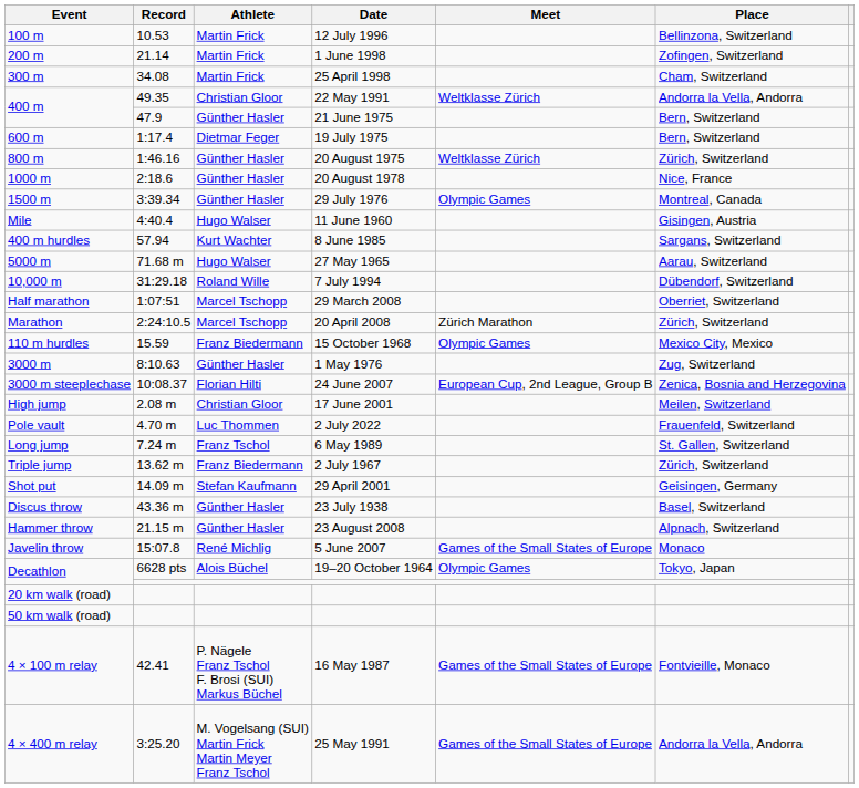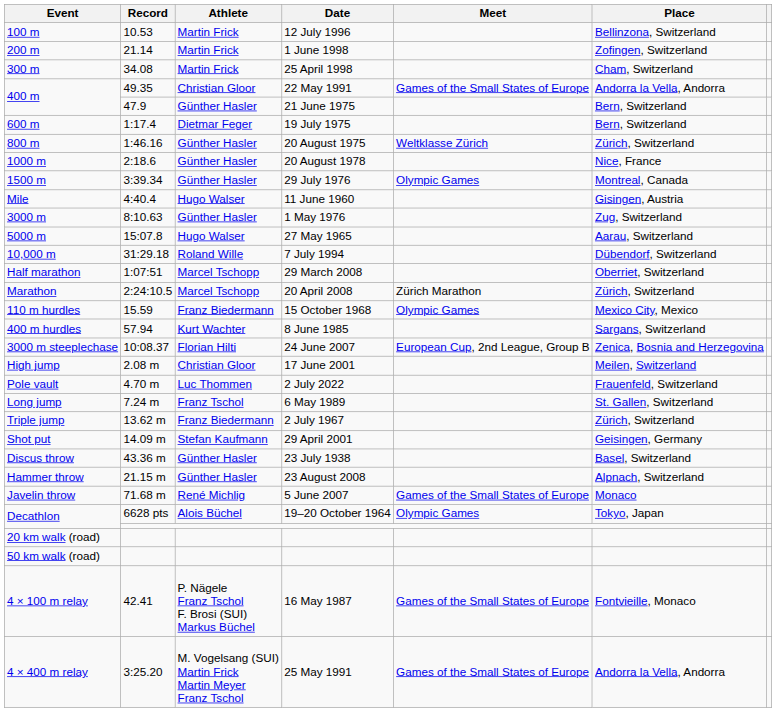 <table class="wikitable">
 <tr>
 <th>Event</th>
 <th>Record</th>
 <th>Athlete</th>
 <th>Date</th>
 <th>Meet</th>
 <th>Place</th>
 <th></th>
 </tr>
 <tr>
 <td><a href='#'>100 m</a></td>
 <td>10.53</td>
 <td><a href='#'>Martin Frick</a></td>
 <td>12 July 1996</td>
 <td></td>
 <td><a href='#'>Bellinzona</a>, Switzerland</td>
 <td></td>
 </tr>
 <tr>
 <td><a href='#'>200 m</a></td>
 <td>21.14</td>
 <td><a href='#'>Martin Frick</a></td>
 <td>1 June 1998</td>
 <td></td>
 <td><a href='#'>Zofingen</a>, Switzerland</td>
 <td></td>
 </tr>
 <tr>
 <td><a href='#'>300 m</a></td>
 <td>34.08</td>
 <td><a href='#'>Martin Frick</a></td>
 <td>25 April 1998</td>
 <td></td>
 <td><a href='#'>Cham</a>, Switzerland</td>
 <td></td>
 </tr>
 <tr>
 <td rowspan=2><a href='#'>400 m</a></td>
 <td>49.35</td>
 <td><a href='#'>Christian Gloor</a></td>
 <td>22 May 1991</td>
-<td><a href='#'>Weltklasse Zürich</a></td>
+<td><a href='#'>Games of the Small States of Europe</a></td>
 <td><a href='#'>Andorra la Vella</a>, Andorra</td>
 <td></td>
 </tr>
 <tr>
 <td>47.9 </td>
 <td><a href='#'>Günther Hasler</a></td>
 <td>21 June 1975</td>
 <td></td>
 <td><a href='#'>Bern</a>, Switzerland</td>
 <td></td>
 </tr>
 <tr>
 <td><a href='#'>600 m</a></td>
 <td>1:17.4 </td>
 <td><a href='#'>Dietmar Feger</a></td>
 <td>19 July 1975</td>
 <td></td>
 <td><a href='#'>Bern</a>, Switzerland</td>
 <td></td>
 </tr>
 <tr>
 <td><a href='#'>800 m</a></td>
 <td>1:46.16</td>
 <td><a href='#'>Günther Hasler</a></td>
 <td>20 August 1975</td>
 <td><a href='#'>Weltklasse Zürich</a></td>
 <td><a href='#'>Zürich</a>, Switzerland</td>
 <td></td>
 </tr>
 <tr>
 <td><a href='#'>1000 m</a></td>
 <td>2:18.6 </td>
 <td><a href='#'>Günther Hasler</a></td>
 <td>20 August 1978</td>
 <td></td>
 <td><a href='#'>Nice</a>, France</td>
 <td></td>
 </tr>
 <tr>
 <td><a href='#'>1500 m</a></td>
 <td>3:39.34</td>
 <td><a href='#'>Günther Hasler</a></td>
 <td>29 July 1976</td>
 <td><a href='#'>Olympic Games</a></td>
 <td><a href='#'>Montreal</a>, Canada</td>
 <td></td>
 </tr>
 <tr>
 <td><a href='#'>Mile</a></td>
 <td>4:40.4 </td>
 <td><a href='#'>Hugo Walser</a></td>
 <td>11 June 1960</td>
 <td></td>
 <td><a href='#'>Gisingen</a>, Austria</td>
 <td></td>
 </tr>
 <tr>
-<td><a href='#'>400 m hurdles</a></td>
-<td>57.94</td>
-<td><a href='#'>Kurt Wachter</a></td>
-<td>8 June 1985</td>
+<td><a href='#'>3000 m</a></td>
+<td>8:10.63</td>
+<td><a href='#'>Günther Hasler</a></td>
+<td>1 May 1976</td>
 <td></td>
-<td><a href='#'>Sargans</a>, Switzerland</td>
+<td><a href='#'>Zug</a>, Switzerland</td>
 <td></td>
 </tr>
 <tr>
 <td><a href='#'>5000 m</a></td>
-<td>71.68 m</td>
+<td>15:07.8 </td>
 <td><a href='#'>Hugo Walser</a></td>
 <td>27 May 1965</td>
 <td></td>
 <td><a href='#'>Aarau</a>, Switzerland</td>
 <td></td>
 </tr>
 <tr>
 <td><a href='#'>10,000 m</a></td>
 <td>31:29.18</td>
 <td><a href='#'>Roland Wille</a></td>
 <td>7 July 1994</td>
 <td></td>
 <td><a href='#'>Dübendorf</a>, Switzerland</td>
 <td></td>
 </tr>
 <tr>
 <td><a href='#'>Half marathon</a></td>
 <td>1:07:51</td>
 <td><a href='#'>Marcel Tschopp</a></td>
 <td>29 March 2008</td>
 <td></td>
 <td><a href='#'>Oberriet</a>, Switzerland</td>
 <td></td>
 </tr>
 <tr>
 <td><a href='#'>Marathon</a></td>
 <td>2:24:10.5</td>
 <td><a href='#'>Marcel Tschopp</a></td>
 <td>20 April 2008</td>
 <td>Zürich Marathon</td>
 <td><a href='#'>Zürich</a>, Switzerland</td>
 <td></td>
 </tr>
 <tr>
 <td><a href='#'>110 m hurdles</a></td>
 <td>15.59 </td>
 <td><a href='#'>Franz Biedermann</a></td>
 <td>15 October 1968</td>
 <td><a href='#'>Olympic Games</a></td>
 <td><a href='#'>Mexico City</a>, Mexico</td>
 <td></td>
 </tr>
 <tr>
-<td><a href='#'>3000 m</a></td>
-<td>8:10.63</td>
-<td><a href='#'>Günther Hasler</a></td>
-<td>1 May 1976</td>
+<td><a href='#'>400 m hurdles</a></td>
+<td>57.94</td>
+<td><a href='#'>Kurt Wachter</a></td>
+<td>8 June 1985</td>
 <td></td>
-<td><a href='#'>Zug</a>, Switzerland</td>
+<td><a href='#'>Sargans</a>, Switzerland</td>
 <td></td>
 </tr>
 <tr>
 <td><a href='#'>3000 m steeplechase</a></td>
 <td>10:08.37</td>
 <td><a href='#'>Florian Hilti</a></td>
 <td>24 June 2007</td>
 <td><a href='#'>European Cup</a>, 2nd League, Group B</td>
 <td><a href='#'>Zenica</a>, <a href='#'>Bosnia and Herzegovina</a></td>
 <td></td>
 </tr>
 <tr>
 <td><a href='#'>High jump</a></td>
 <td>2.08 m</td>
 <td><a href='#'>Christian Gloor</a></td>
 <td>17 June 2001</td>
 <td></td>
 <td><a href='#'>Meilen</a>, <a href='#'>Switzerland</a></td>
 <td></td>
 </tr>
 <tr>
 <td><a href='#'>Pole vault</a></td>
 <td>4.70 m</td>
 <td><a href='#'>Luc Thommen</a></td>
 <td>2 July 2022</td>
 <td></td>
 <td><a href='#'>Frauenfeld</a>, Switzerland</td>
 <td></td>
 </tr>
 <tr>
 <td><a href='#'>Long jump</a></td>
 <td>7.24 m</td>
 <td><a href='#'>Franz Tschol</a></td>
 <td>6 May 1989</td>
 <td></td>
 <td><a href='#'>St. Gallen</a>, Switzerland</td>
 <td></td>
 </tr>
 <tr>
 <td><a href='#'>Triple jump</a></td>
 <td>13.62 m</td>
 <td><a href='#'>Franz Biedermann</a></td>
 <td>2 July 1967</td>
 <td></td>
 <td><a href='#'>Zürich</a>, Switzerland</td>
 <td></td>
 </tr>
 <tr>
 <td><a href='#'>Shot put</a></td>
 <td>14.09 m</td>
 <td><a href='#'>Stefan Kaufmann</a></td>
 <td>29 April 2001</td>
 <td></td>
 <td><a href='#'>Geisingen</a>, Germany</td>
 <td></td>
 </tr>
 <tr>
 <td><a href='#'>Discus throw</a></td>
 <td>43.36 m</td>
 <td><a href='#'>Günther Hasler</a></td>
 <td>23 July 1938</td>
 <td></td>
 <td><a href='#'>Basel</a>, Switzerland</td>
 <td></td>
 </tr>
 <tr>
 <td><a href='#'>Hammer throw</a></td>
 <td>21.15 m</td>
 <td><a href='#'>Günther Hasler</a></td>
 <td>23 August 2008</td>
 <td></td>
 <td><a href='#'>Alpnach</a>, Switzerland</td>
 <td></td>
 </tr>
 <tr>
 <td><a href='#'>Javelin throw</a></td>
-<td>15:07.8 </td>
+<td>71.68 m</td>
 <td><a href='#'>René Michlig</a></td>
 <td>5 June 2007</td>
 <td><a href='#'>Games of the Small States of Europe</a></td>
 <td><a href='#'>Monaco</a></td>
 <td></td>
 </tr>
 <tr>
 <td rowspan=2><a href='#'>Decathlon</a></td>
 <td>6628 pts </td>
 <td><a href='#'>Alois Büchel</a></td>
 <td>19–20 October 1964</td>
 <td><a href='#'>Olympic Games</a></td>
 <td><a href='#'>Tokyo</a>, Japan</td>
 <td></td>
 </tr>
 <tr>
 <td colspan=5></td>
 <td></td>
 </tr>
 <tr>
 <td><a href='#'>20 km walk</a> (road)</td>
 <td></td>
 <td></td>
 <td></td>
 <td></td>
 <td></td>
 <td></td>
 </tr>
 <tr>
 <td><a href='#'>50 km walk</a> (road)</td>
 <td></td>
 <td></td>
 <td></td>
 <td></td>
 <td></td>
 <td></td>
 </tr>
 <tr>
 <td><a href='#'>4 × 100 m relay</a></td>
 <td>42.41</td>
 <td><br>P. Nägele<br><a href='#'>Franz Tschol</a><br> F. Brosi (SUI)<br><a href='#'>Markus Büchel</a></td>
 <td>16 May 1987</td>
 <td><a href='#'>Games of the Small States of Europe</a></td>
 <td><a href='#'>Fontvieille</a>, Monaco</td>
 <td></td>
 </tr>
 <tr>
 <td><a href='#'>4 × 400 m relay</a></td>
 <td>3:25.20</td>
 <td><br> M. Vogelsang (SUI)<br><a href='#'>Martin Frick</a><br><a href='#'>Martin Meyer</a><br><a href='#'>Franz Tschol</a></td>
 <td>25 May 1991</td>
 <td><a href='#'>Games of the Small States of Europe</a></td>
 <td><a href='#'>Andorra la Vella</a>, Andorra</td>
 <td></td>
 </tr>
 </table>
